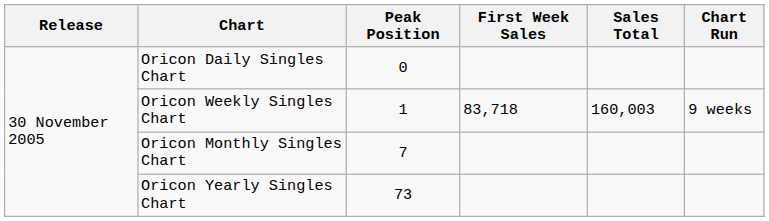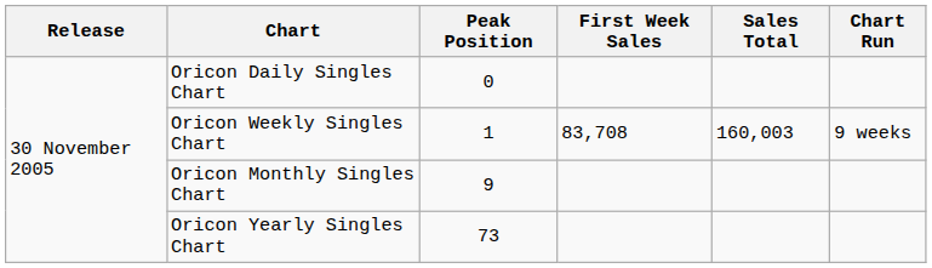 <table class="wikitable" style="width:650px;">
 <tr>
 <th>Release</th>
 <th>Chart</th>
 <th>Peak Position</th>
 <th>First Week Sales</th>
 <th>Sales Total</th>
 <th>Chart Run</th>
 </tr>
 <tr>
 <td rowspan="4">30 November 2005</td>
 <td>Oricon Daily Singles Chart</td>
 <td style="text-align:center;">0</td>
 <td></td>
 <td></td>
 <td></td>
 </tr>
 <tr>
 <td>Oricon Weekly Singles Chart</td>
 <td style="text-align:center;">1</td>
-<td>83,718</td>
+<td>83,708</td>
 <td>160,003</td>
 <td>9 weeks</td>
 </tr>
 <tr>
 <td>Oricon Monthly Singles Chart</td>
-<td style="text-align:center;">7</td>
+<td style="text-align:center;">9</td>
 <td></td>
 <td></td>
 <td></td>
 </tr>
 <tr>
 <td>Oricon Yearly Singles Chart</td>
 <td style="text-align:center;">73</td>
 <td></td>
 <td></td>
 <td></td>
 </tr>
 </table>
